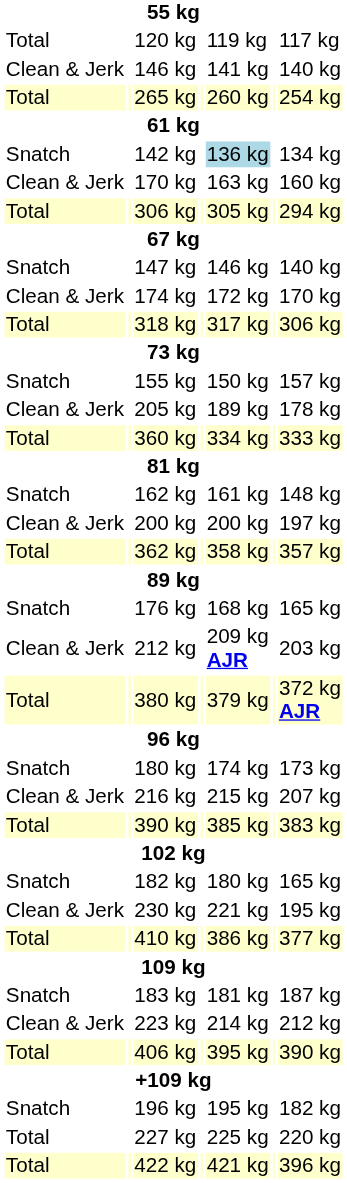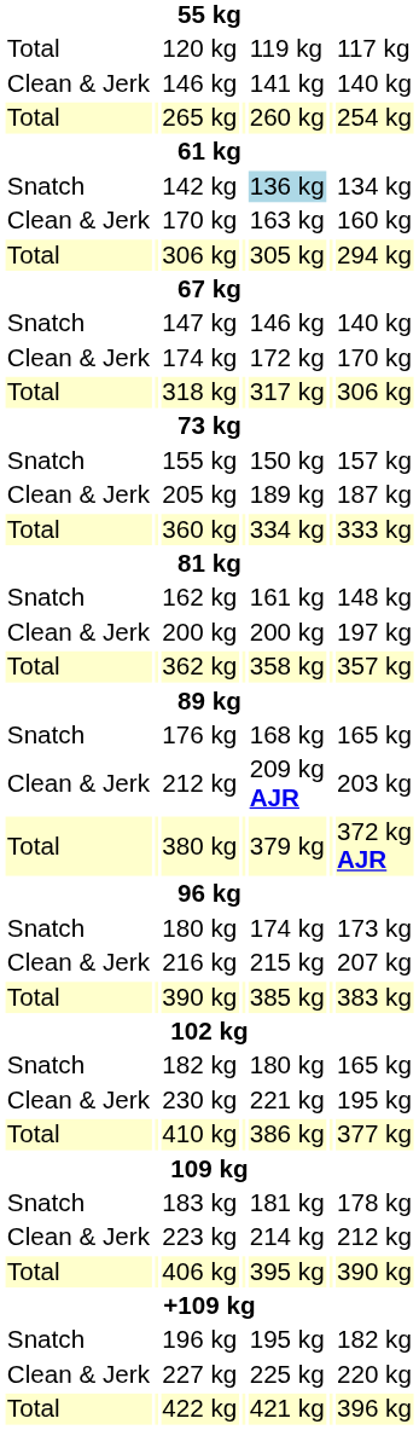 <table>
 <tr>
 <th colspan=7>55 kg</th>
 </tr>
 <tr>
 <td>Total</td>
 <td></td>
 <td>120 kg</td>
 <td></td>
 <td>119 kg</td>
 <td></td>
 <td>117 kg</td>
 </tr>
 <tr>
 <td>Clean & Jerk</td>
 <td></td>
 <td>146 kg</td>
 <td></td>
 <td>141 kg</td>
 <td></td>
 <td>140 kg</td>
 </tr>
 <tr bgcolor=ffffcc>
 <td>Total</td>
 <td></td>
 <td>265 kg</td>
 <td></td>
 <td>260 kg</td>
 <td></td>
 <td>254 kg</td>
 </tr>
 <tr>
 <th colspan=7>61 kg</th>
 </tr>
 <tr>
 <td>Snatch</td>
 <td></td>
 <td>142 kg</td>
 <td></td>
 <td style="background: lightblue;">136 kg</td>
 <td></td>
 <td>134 kg</td>
 </tr>
 <tr>
 <td>Clean & Jerk</td>
 <td></td>
 <td>170 kg</td>
 <td></td>
 <td>163 kg</td>
 <td></td>
 <td>160 kg</td>
 </tr>
 <tr bgcolor=ffffcc>
 <td>Total</td>
 <td></td>
 <td>306 kg</td>
 <td></td>
 <td>305 kg</td>
 <td></td>
 <td>294 kg</td>
 </tr>
 <tr>
 <th colspan=7>67 kg</th>
 </tr>
 <tr>
 <td>Snatch</td>
 <td></td>
 <td>147 kg</td>
 <td></td>
 <td>146 kg</td>
 <td></td>
 <td>140 kg</td>
 </tr>
 <tr>
 <td>Clean & Jerk</td>
 <td></td>
 <td>174 kg</td>
 <td></td>
 <td>172 kg</td>
 <td></td>
 <td>170 kg</td>
 </tr>
 <tr bgcolor=ffffcc>
 <td>Total</td>
 <td></td>
 <td>318 kg</td>
 <td></td>
 <td>317 kg</td>
 <td></td>
 <td>306 kg</td>
 </tr>
 <tr>
 <th colspan=7>73 kg</th>
 </tr>
 <tr>
 <td>Snatch</td>
 <td></td>
 <td>155 kg</td>
 <td></td>
 <td>150 kg</td>
 <td></td>
 <td>157 kg</td>
 </tr>
 <tr>
 <td>Clean & Jerk</td>
 <td></td>
 <td>205 kg<br></td>
 <td></td>
 <td>189 kg</td>
 <td></td>
-<td>178 kg</td>
+<td>187 kg</td>
 </tr>
 <tr bgcolor=ffffcc>
 <td>Total</td>
 <td></td>
 <td>360 kg</td>
 <td></td>
 <td>334 kg</td>
 <td></td>
 <td>333 kg</td>
 </tr>
 <tr>
 <th colspan=7>81 kg</th>
 </tr>
 <tr>
 <td>Snatch</td>
 <td></td>
 <td>162 kg</td>
 <td></td>
 <td>161 kg</td>
 <td></td>
 <td>148 kg</td>
 </tr>
 <tr>
 <td>Clean & Jerk</td>
 <td></td>
 <td>200 kg</td>
 <td></td>
 <td>200 kg</td>
 <td></td>
 <td>197 kg</td>
 </tr>
 <tr bgcolor=ffffcc>
 <td>Total</td>
 <td></td>
 <td>362 kg</td>
 <td></td>
 <td>358 kg</td>
 <td></td>
 <td>357 kg</td>
 </tr>
 <tr>
 <th colspan=7>89 kg</th>
 </tr>
 <tr>
 <td>Snatch</td>
 <td></td>
 <td>176 kg</td>
 <td></td>
 <td>168 kg</td>
 <td></td>
 <td>165 kg</td>
 </tr>
 <tr>
 <td>Clean & Jerk</td>
 <td></td>
 <td>212 kg</td>
 <td></td>
 <td>209 kg<br><strong><a href='#'>AJR</a></strong></td>
 <td></td>
 <td>203 kg</td>
 </tr>
 <tr bgcolor=ffffcc>
 <td>Total</td>
 <td></td>
 <td>380 kg</td>
 <td></td>
 <td>379 kg</td>
 <td></td>
 <td>372 kg<br><strong><a href='#'>AJR</a></strong></td>
 </tr>
 <tr>
 <th colspan=7>96 kg</th>
 </tr>
 <tr>
 <td>Snatch</td>
 <td></td>
 <td>180 kg</td>
 <td></td>
 <td>174 kg</td>
 <td></td>
 <td>173 kg</td>
 </tr>
 <tr>
 <td>Clean & Jerk</td>
 <td></td>
 <td>216 kg</td>
 <td></td>
 <td>215 kg</td>
 <td></td>
 <td>207 kg</td>
 </tr>
 <tr bgcolor=ffffcc>
 <td>Total</td>
 <td></td>
 <td>390 kg</td>
 <td></td>
 <td>385 kg</td>
 <td></td>
 <td>383 kg</td>
 </tr>
 <tr>
 <th colspan=7>102 kg</th>
 </tr>
 <tr>
 <td>Snatch</td>
 <td></td>
 <td>182 kg</td>
 <td></td>
 <td>180 kg</td>
 <td></td>
 <td>165 kg</td>
 </tr>
 <tr>
 <td>Clean & Jerk</td>
 <td></td>
 <td>230 kg</td>
 <td></td>
 <td>221 kg</td>
 <td></td>
 <td>195 kg</td>
 </tr>
 <tr bgcolor=ffffcc>
 <td>Total</td>
 <td></td>
 <td>410 kg</td>
 <td></td>
 <td>386 kg</td>
 <td></td>
 <td>377 kg</td>
 </tr>
 <tr>
 <th colspan=7>109 kg</th>
 </tr>
 <tr>
 <td>Snatch</td>
 <td></td>
 <td>183 kg</td>
 <td></td>
 <td>181 kg</td>
 <td></td>
-<td>187 kg</td>
+<td>178 kg</td>
 </tr>
 <tr>
 <td>Clean & Jerk</td>
 <td></td>
 <td>223 kg</td>
 <td></td>
 <td>214 kg</td>
 <td></td>
 <td>212 kg</td>
 </tr>
 <tr bgcolor=ffffcc>
 <td>Total</td>
 <td></td>
 <td>406 kg</td>
 <td></td>
 <td>395 kg</td>
 <td></td>
 <td>390 kg</td>
 </tr>
 <tr>
 <th colspan=7>+109 kg</th>
 </tr>
 <tr>
 <td>Snatch</td>
 <td></td>
 <td>196 kg</td>
 <td></td>
 <td>195 kg</td>
 <td></td>
 <td>182 kg</td>
 </tr>
 <tr>
-<td>Total</td>
+<td>Clean & Jerk</td>
 <td></td>
 <td>227 kg</td>
 <td></td>
 <td>225 kg</td>
 <td></td>
 <td>220 kg</td>
 </tr>
 <tr bgcolor=ffffcc>
 <td>Total</td>
 <td></td>
 <td>422 kg</td>
 <td></td>
 <td>421 kg</td>
 <td></td>
 <td>396 kg</td>
 </tr>
 </table>
